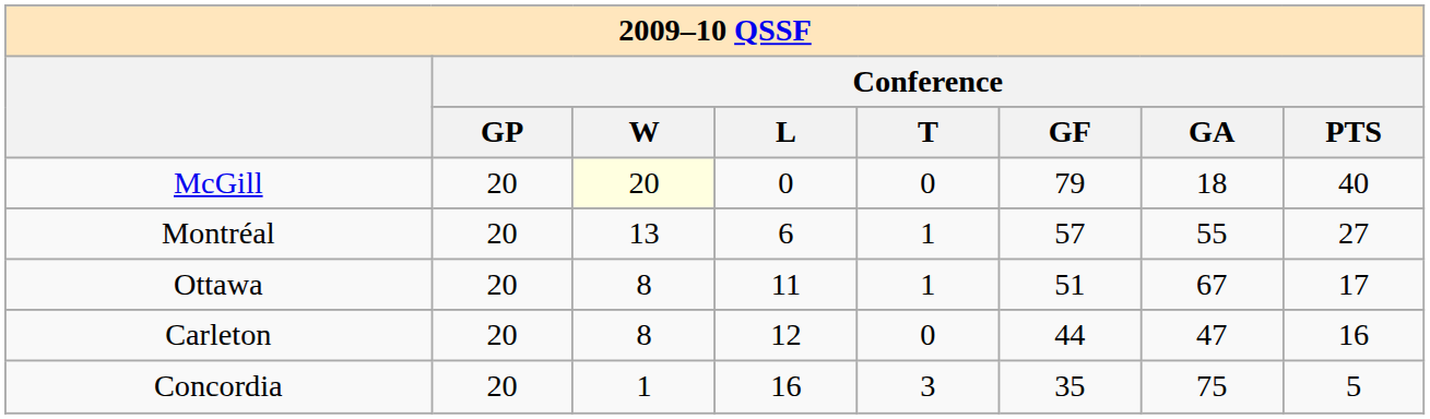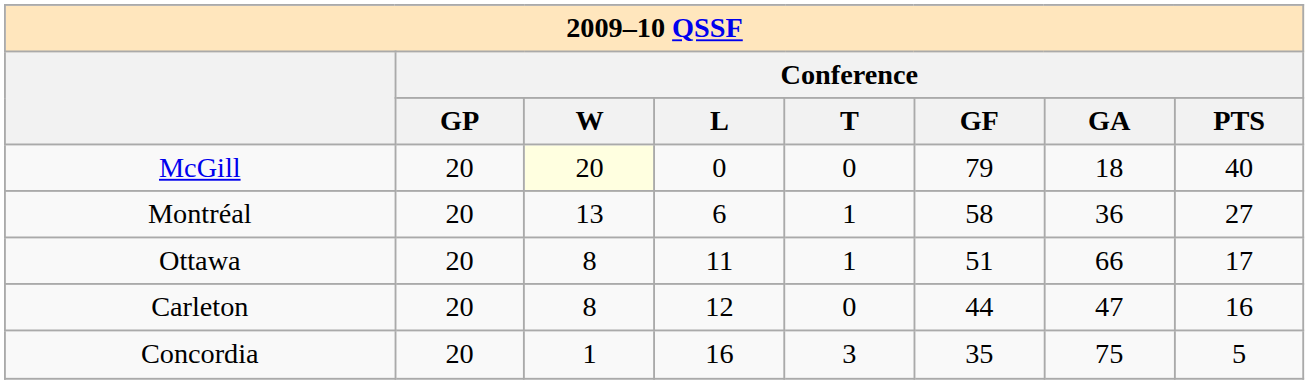 <table class=wikitable style="text-align:center; font-size:95%;">
 <tr>
 <th colspan="15" style="background-color: #FFE6BD;">2009–10 <a href='#'>QSSF</a></th>
 </tr>
 <tr>
 <th rowspan="2" width="15%"></th>
 <th colspan="7">Conference</th>
 </tr>
 <tr>
 <th width="5%">GP</th>
 <th width="5%">W</th>
 <th width="5%">L</th>
 <th width="5%">T</th>
 <th width="5%">GF</th>
 <th width="5%">GA</th>
 <th width="5%">PTS</th>
 </tr>
 <tr align=center>
 <td><a href='#'>McGill</a></td>
 <td>20</td>
 <td style="background: lightyellow;">20</td>
 <td>0</td>
 <td>0</td>
 <td>79</td>
 <td>18</td>
 <td>40</td>
 </tr>
 <tr align=center>
 <td>Montréal</td>
 <td>20</td>
 <td>13</td>
 <td>6</td>
 <td>1</td>
-<td>57</td>
-<td>55</td>
+<td>58</td>
+<td>36</td>
 <td>27</td>
 </tr>
 <tr align=center>
 <td>Ottawa</td>
 <td>20</td>
 <td>8</td>
 <td>11</td>
 <td>1</td>
 <td>51</td>
-<td>67</td>
+<td>66</td>
 <td>17</td>
 </tr>
 <tr align=center>
 <td>Carleton</td>
 <td>20</td>
 <td>8</td>
 <td>12</td>
 <td>0</td>
 <td>44</td>
 <td>47</td>
 <td>16</td>
 </tr>
 <tr align=center>
 <td>Concordia</td>
 <td>20</td>
 <td>1</td>
 <td>16</td>
 <td>3</td>
 <td>35</td>
 <td>75</td>
 <td>5</td>
 </tr>
 </table>
